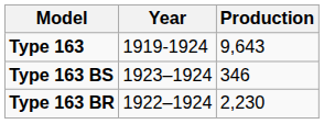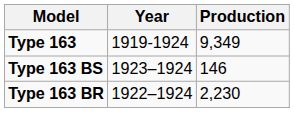 <table class=wikitable>
 <tr>
 <th>Model</th>
 <th>Year</th>
 <th>Production</th>
 </tr>
 <tr>
 <td rowspan=1><strong>Type 163</strong></td>
 <td>1919-1924</td>
-<td>9,643</td>
+<td>9,349</td>
 </tr>
 <tr>
 <td rowspan=1><strong>Type 163 BS</strong></td>
 <td>1923–1924</td>
-<td>346</td>
+<td>146</td>
 </tr>
 <tr>
 <td rowspan=1><strong>Type 163 BR</strong></td>
 <td>1922–1924</td>
 <td>2,230</td>
 </tr>
 </table>
